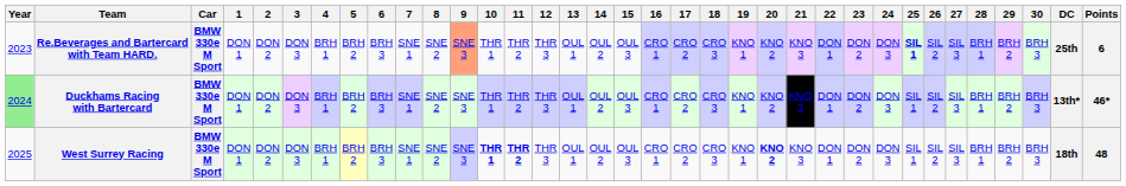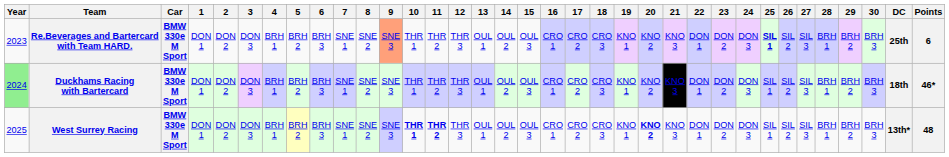 <table class="wikitable" style="text-align:center; font-size:85%">
 <tr>
 <th>Year</th>
 <th>Team</th>
 <th>Car</th>
 <th>1</th>
 <th>2</th>
 <th>3</th>
 <th>4</th>
 <th>5</th>
 <th>6</th>
 <th>7</th>
 <th>8</th>
 <th>9</th>
 <th>10</th>
 <th>11</th>
 <th>12</th>
 <th>13</th>
 <th>14</th>
 <th>15</th>
 <th>16</th>
 <th>17</th>
 <th>18</th>
 <th>19</th>
 <th>20</th>
 <th>21</th>
 <th>22</th>
 <th>23</th>
 <th>24</th>
 <th>25</th>
 <th>26</th>
 <th>27</th>
 <th>28</th>
 <th>29</th>
 <th>30</th>
 <th>DC</th>
 <th>Points</th>
 </tr>
 <tr>
 <td><a href='#'>2023</a></td>
 <th nowrap><a href='#'>Re.Beverages and Bartercard<br>with Team HARD.</a></th>
 <th><a href='#'>BMW 330e M Sport</a></th>
 <td><a href='#'>DON<br>1</a></td>
 <td><a href='#'>DON<br>2</a></td>
 <td><a href='#'>DON<br>3</a></td>
 <td><a href='#'>BRH<br>1</a></td>
 <td><a href='#'>BRH<br>2</a></td>
 <td><a href='#'>BRH<br>3</a></td>
 <td><a href='#'>SNE<br>1</a></td>
 <td><a href='#'>SNE<br>2</a></td>
 <td style="background: lightsalmon;"><a href='#'>SNE<br>3</a></td>
 <td><a href='#'>THR<br>1</a></td>
 <td><a href='#'>THR<br>2</a></td>
 <td><a href='#'>THR<br>3</a></td>
 <td><a href='#'>OUL<br>1</a></td>
 <td><a href='#'>OUL<br>2</a></td>
 <td><a href='#'>OUL<br>3</a></td>
 <td style="background:#CFCFFF;"><a href='#'>CRO<br>1</a><br></td>
 <td style="background:#CFCFFF;"><a href='#'>CRO<br>2</a><br></td>
 <td style="background:#CFCFFF;"><a href='#'>CRO<br>3</a><br></td>
 <td style="background:#EFCFFF;"><a href='#'>KNO<br>1</a><br></td>
 <td style="background:#CFCFFF;"><a href='#'>KNO<br>2</a><br></td>
 <td style="background:#EFCFFF;"><a href='#'>KNO<br>3</a><br></td>
 <td style="background:#CFCFFF;"><a href='#'>DON<br>1</a><br></td>
 <td style="background:#EFCFFF;"><a href='#'>DON<br>2</a><br></td>
 <td style="background:#EFCFFF;"><a href='#'>DON<br>3</a><br></td>
 <td style="background:#DFFFDF;"><strong><a href='#'>SIL<br>1</a><br></strong></td>
 <td style="background:#CFCFFF;"><a href='#'>SIL<br>2</a><br></td>
 <td style="background:#CFCFFF;"><a href='#'>SIL<br>3</a><br></td>
 <td style="background:#CFCFFF;"><a href='#'>BRH<br>1</a><br></td>
 <td style="background:#EFCFFF;"><a href='#'>BRH<br>2</a><br></td>
 <td style="background:#DFFFDF;"><a href='#'>BRH<br>3</a><br></td>
 <th>25th</th>
 <th>6</th>
 </tr>
 <tr>
 <td style="background: lightgreen;"><a href='#'>2024</a></td>
 <th nowrap><a href='#'>Duckhams Racing<br>with Bartercard</a></th>
 <th><a href='#'>BMW 330e M Sport</a></th>
 <td style="background:#DFFFDF;"><a href='#'>DON<br>1</a><br></td>
 <td style="background:#DFFFDF;"><a href='#'>DON<br>2</a><br></td>
 <td style="background:#EFCFFF;"><a href='#'>DON<br>3</a><br></td>
 <td style="background:#CFCFFF;"><a href='#'>BRH<br>1</a><br></td>
 <td style="background:#DFFFDF;"><a href='#'>BRH<br>2</a><br></td>
 <td style="background:#CFCFFF;"><a href='#'>BRH<br>3</a><br></td>
 <td style="background:#CFCFFF;"><a href='#'>SNE<br>1</a><br></td>
 <td style="background:#DFFFDF;"><a href='#'>SNE<br>2</a><br></td>
 <td style="background:#DFFFDF;"><a href='#'>SNE<br>3</a><br></td>
 <td style="background:#CFCFFF;"><a href='#'>THR<br>1</a><br></td>
 <td style="background:#CFCFFF;"><a href='#'>THR<br>2</a><br></td>
 <td style="background:#CFCFFF;"><a href='#'>THR<br>3</a><br></td>
 <td style="background:#CFCFFF;"><a href='#'>OUL<br>1</a><br></td>
 <td style="background:#DFFFDF;"><a href='#'>OUL<br>2</a><br></td>
 <td style="background:#DFFFDF;"><a href='#'>OUL<br>3</a><br></td>
 <td style="background:#CFCFFF;"><a href='#'>CRO<br>1</a><br></td>
 <td style="background:#DFFFDF;"><a href='#'>CRO<br>2</a><br></td>
 <td style="background:#CFCFFF;"><a href='#'>CRO<br>3</a><br></td>
 <td style="background:#DFFFDF;"><a href='#'>KNO<br>1</a><br></td>
 <td style="background:#CFCFFF;"><a href='#'>KNO<br>2</a><br></td>
 <td style="background:#000000; color:white"><a href='#'><span>KNO<br>3</span></a><br></td>
 <td style="background:#CFCFFF;"><a href='#'>DON<br>1</a><br></td>
 <td style="background:#CFCFFF;"><a href='#'>DON<br>2</a><br></td>
 <td style="background:#DFFFDF;"><a href='#'>DON<br>3</a><br></td>
 <td style="background:#CFCFFF;"><a href='#'>SIL<br>1</a><br></td>
 <td style="background:#CFCFFF;"><a href='#'>SIL<br>2</a><br></td>
 <td style="background:#DFFFDF;"><a href='#'>SIL<br>3</a><br></td>
 <td style="background:#DFFFDF;"><a href='#'>BRH<br>1</a><br></td>
 <td style="background:#DFFFDF;"><a href='#'>BRH<br>2</a><br></td>
 <td style="background:#CFCFFF;"><a href='#'>BRH<br>3</a><br></td>
-<th>13th*</th>
+<th>18th</th>
 <th>46*</th>
 </tr>
 <tr>
 <td><a href='#'>2025</a></td>
 <th><a href='#'>West Surrey Racing</a></th>
 <th><a href='#'>BMW 330e M Sport</a></th>
 <td style="background:#DFFFDF;"><a href='#'>DON<br>1</a><br></td>
 <td style="background:#DFFFDF;"><a href='#'>DON<br>2</a><br></td>
 <td style="background:#DFFFDF;"><a href='#'>DON<br>3</a><br></td>
 <td style="background:#DFFFDF;"><a href='#'>BRH<br>1</a><br></td>
 <td style="background:#FFFFBF;"><a href='#'>BRH<br>2</a><br></td>
 <td style="background:#DFFFDF;"><a href='#'>BRH<br>3</a><br></td>
 <td style="background:#DFFFDF;"><a href='#'>SNE<br>1</a><br></td>
 <td style="background:#DFFFDF;"><a href='#'>SNE<br>2</a><br></td>
 <td style="background:#CFCFFF;"><a href='#'>SNE<br>3</a><br></td>
 <td style="background:#;"><strong><a href='#'>THR<br>1</a><br></strong></td>
 <td style="background:#;"><strong><a href='#'>THR<br>2</a><br></strong></td>
 <td style="background:#;"><a href='#'>THR<br>3</a><br></td>
 <td style="background:#;"><a href='#'>OUL<br>1</a><br></td>
 <td style="background:#;"><a href='#'>OUL<br>2</a><br></td>
 <td style="background:#;"><a href='#'>OUL<br>3</a><br></td>
 <td style="background:#;"><a href='#'>CRO<br>1</a><br></td>
 <td style="background:#;"><a href='#'>CRO<br>2</a><br></td>
 <td style="background:#;"><a href='#'>CRO<br>3</a><br></td>
 <td style="background:#;"><a href='#'>KNO<br>1</a><br></td>
 <td style="background:#;"><strong><a href='#'>KNO<br>2</a><br></strong></td>
 <td style="background:#;"><a href='#'>KNO<br>3</a><br></td>
 <td style="background:#;"><a href='#'>DON<br>1</a><br></td>
 <td style="background:#;"><a href='#'>DON<br>2</a><br></td>
 <td style="background:#;"><a href='#'>DON<br>3</a><br></td>
 <td style="background:#;"><a href='#'>SIL<br>1</a><br></td>
 <td style="background:#;"><a href='#'>SIL<br>2</a><br></td>
 <td style="background:#;"><a href='#'>SIL<br>3</a><br></td>
 <td style="background:#;"><a href='#'>BRH<br>1</a><br></td>
 <td style="background:#;"><a href='#'>BRH<br>2</a><br></td>
 <td style="background:#;"><a href='#'>BRH<br>3</a><br></td>
-<th>18th</th>
+<th>13th*</th>
 <th>48</th>
 </tr>
 </table>
